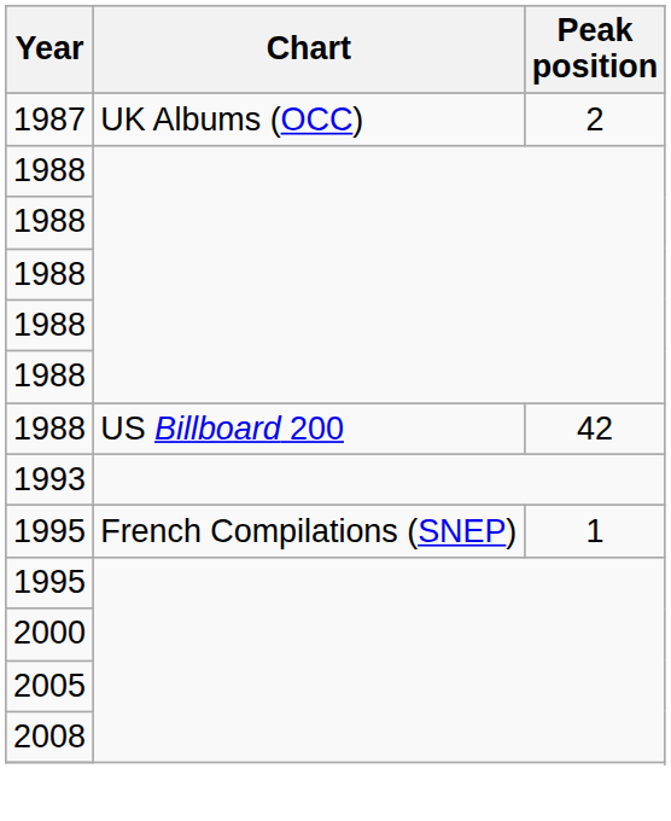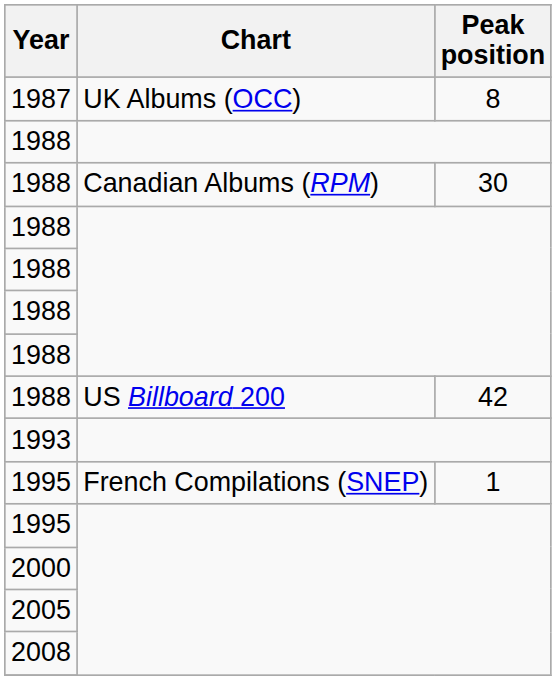 <table class="wikitable plainrowheaders sortable" border="1">
 <tr>
 <th scope="col">Year</th>
 <th scope="col">Chart</th>
 <th scope="col">Peak<br>position</th>
 </tr>
 <tr>
 <td>1987</td>
 <td>UK Albums (<a href='#'>OCC</a>)</td>
-<td style="text-align:center;">2</td>
+<td style="text-align:center;">8</td>
 </tr>
 <tr>
 <td>1988<br></td>
+</tr>
+<tr>
+<td>1988</td>
+<td>Canadian Albums (<em><a href='#'>RPM</a></em>)</td>
+<td style="text-align:center;">30</td>
 </tr>
 <tr>
 <td>1988<br></td>
 </tr>
 <tr>
 <td>1988<br></td>
 </tr>
 <tr>
 <td>1988<br></td>
 </tr>
 <tr>
 <td>1988<br></td>
 </tr>
 <tr>
 <td>1988</td>
 <td>US <a href='#'><em>Billboard</em> 200</a></td>
 <td style="text-align:center;">42</td>
 </tr>
 <tr>
 <td>1993<br></td>
 </tr>
 <tr>
 <td>1995</td>
 <td>French Compilations (<a href='#'>SNEP</a>)</td>
 <td style="text-align:center;">1</td>
 </tr>
 <tr>
 <td>1995<br></td>
 </tr>
 <tr>
 <td>2000<br></td>
 </tr>
 <tr>
 <td>2005<br></td>
 </tr>
 <tr>
 <td>2008<br></td>
 </tr>
 <tr>
 </tr>
 </table>
